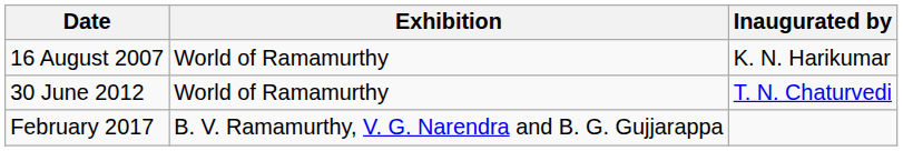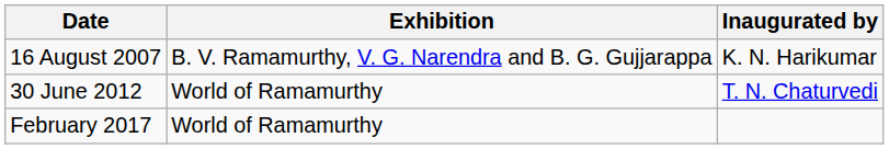 <table class="wikitable sortable">
 <tr>
 <th>Date</th>
 <th>Exhibition</th>
 <th>Inaugurated by</th>
 </tr>
 <tr>
 <td>16 August 2007</td>
-<td>World of Ramamurthy</td>
+<td>B. V. Ramamurthy, <a href='#'>V. G. Narendra</a> and B. G. Gujjarappa</td>
 <td>K. N. Harikumar</td>
 </tr>
 <tr>
 <td>30 June 2012</td>
 <td>World of Ramamurthy</td>
 <td><a href='#'>T. N. Chaturvedi</a></td>
 </tr>
 <tr>
 <td>February 2017</td>
-<td>B. V. Ramamurthy, <a href='#'>V. G. Narendra</a> and B. G. Gujjarappa</td>
+<td>World of Ramamurthy</td>
 <td></td>
 </tr>
 </table>
